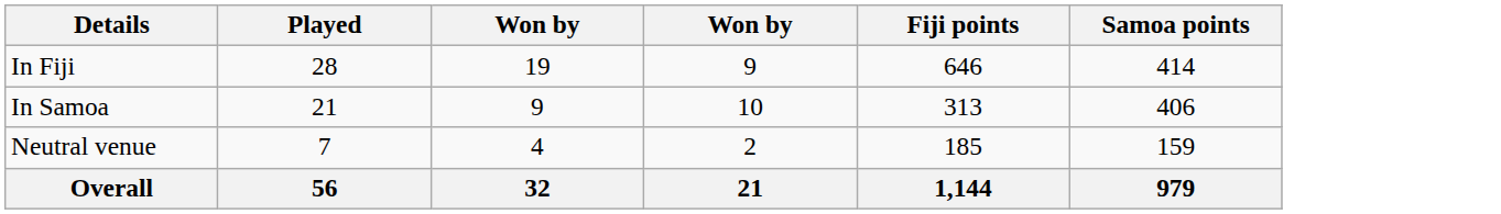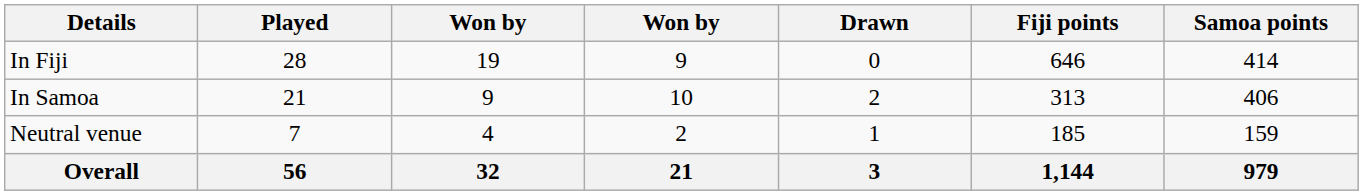 <table class="wikitable sortable">
 <tr>
 <th width="125">Details</th>
 <th width="125">Played</th>
 <th width="125">Won by<br></th>
 <th width="125">Won by<br></th>
+<th width="125">Drawn</th>
 <th width="125">Fiji points</th>
 <th width="125">Samoa points</th>
 </tr>
 <tr>
 <td>In Fiji</td>
 <td align=center>28</td>
 <td align=center>19</td>
 <td align=center>9</td>
+<td align=center>0</td>
 <td align=center>646</td>
 <td align=center>414</td>
 </tr>
 <tr>
 <td>In Samoa</td>
 <td align=center>21</td>
 <td align=center>9</td>
 <td align=center>10</td>
+<td align=center>2</td>
 <td align=center>313</td>
 <td align=center>406</td>
 </tr>
 <tr>
 <td>Neutral venue</td>
 <td align=center>7</td>
 <td align=center>4</td>
 <td align=center>2</td>
+<td align=center>1</td>
 <td align=center>185</td>
 <td align=center>159</td>
 </tr>
 <tr class="sortbottom">
 <th align=center>Overall</th>
 <th align=center>56</th>
 <th align=center>32</th>
 <th align=center>21</th>
+<th align=center>3</th>
 <th align=center>1,144</th>
 <th align=center>979</th>
 </tr>
 </table>
